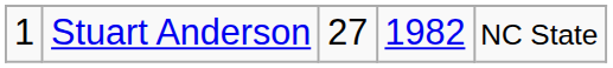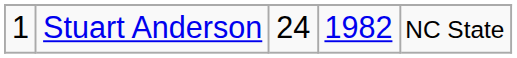 <table class="wikitable">
 <tr>
 </tr>
 <tr>
 <td>1</td>
 <td><a href='#'>Stuart Anderson</a></td>
-<td>27</td>
+<td>24</td>
 <td><a href='#'>1982</a></td>
 <td style="font-size:80%;">NC State</td>
 </tr>
 </table>
